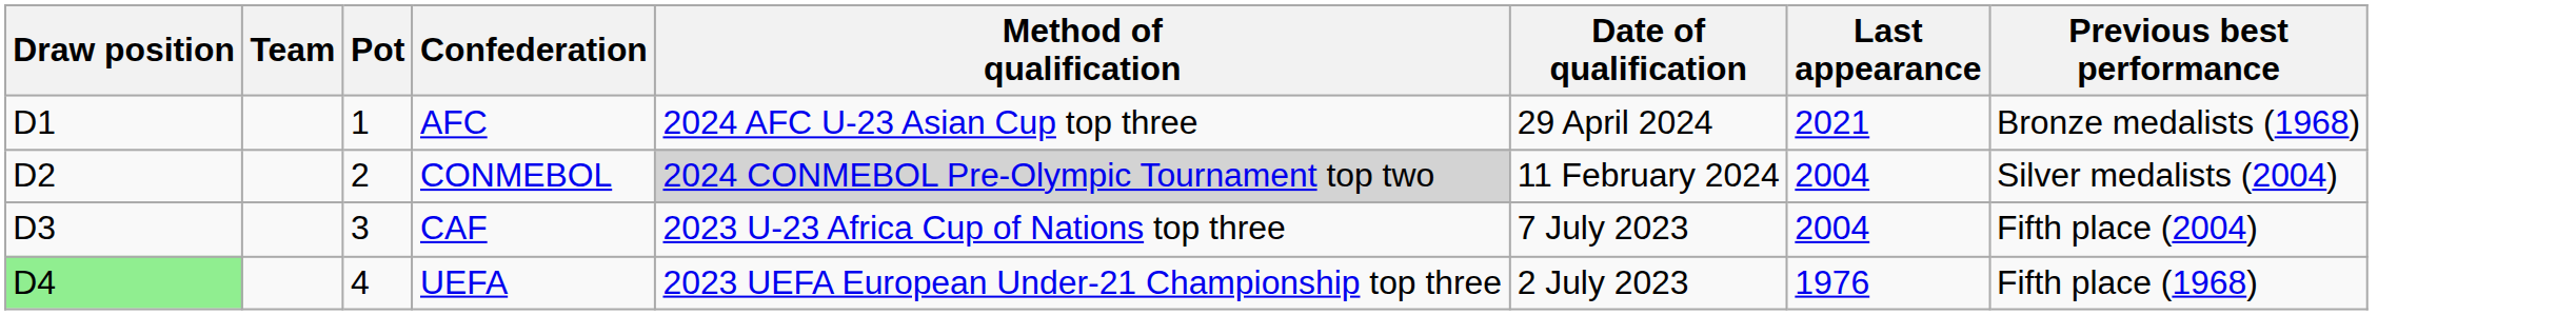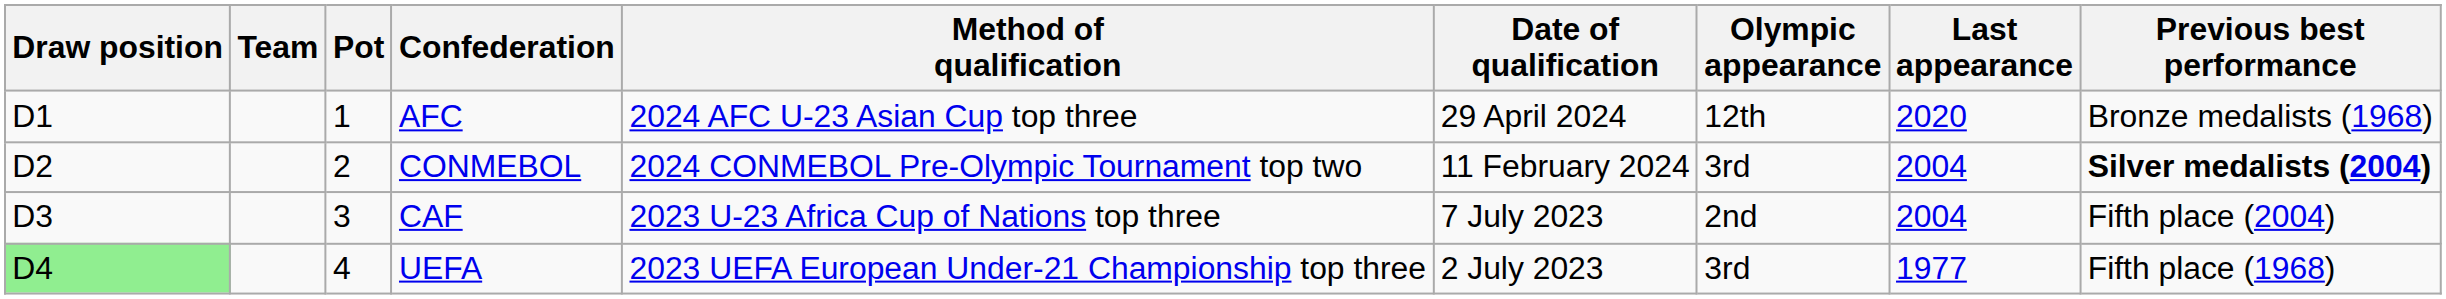 <table class="wikitable sortable">
 <tr>
 <th>Draw position</th>
 <th>Team</th>
 <th>Pot</th>
 <th>Confederation</th>
 <th>Method of<br>qualification</th>
 <th>Date of<br>qualification</th>
+<th>Olympic<br>appearance</th>
 <th>Last<br>appearance</th>
 <th>Previous best<br>performance</th>
 </tr>
 <tr>
 <td>D1</td>
 <td style=white-space:nowrap></td>
 <td>1</td>
 <td><a href='#'>AFC</a></td>
 <td><a href='#'>2024 AFC U-23 Asian Cup</a> top three</td>
 <td>29 April 2024</td>
-<td><a href='#'>2021</a></td>
+<td data-sort-value="12">12th</td>
+<td><a href='#'>2020</a></td>
 <td data-sort-value="3">Bronze medalists (<a href='#'>1968</a>)</td>
 </tr>
 <tr>
 <td>D2</td>
 <td style=white-space:nowrap></td>
 <td>2</td>
 <td><a href='#'>CONMEBOL</a></td>
-<td style="background: lightgrey;"><a href='#'>2024 CONMEBOL Pre-Olympic Tournament</a> top two</td>
+<td><a href='#'>2024 CONMEBOL Pre-Olympic Tournament</a> top two</td>
 <td>11 February 2024</td>
+<td data-sort-value="3">3rd</td>
 <td><a href='#'>2004</a></td>
-<td data-sort-value="2">Silver medalists (<a href='#'>2004</a>)</td>
+<td data-sort-value="2"><strong>Silver medalists (<a href='#'>2004</a>)</strong></td>
 </tr>
 <tr>
 <td>D3</td>
 <td style=white-space:nowrap></td>
 <td>3</td>
 <td><a href='#'>CAF</a></td>
 <td><a href='#'>2023 U-23 Africa Cup of Nations</a> top three</td>
 <td>7 July 2023</td>
+<td data-sort value="2">2nd</td>
 <td><a href='#'>2004</a></td>
 <td data-sort-value="5">Fifth place (<a href='#'>2004</a>)</td>
 </tr>
 <tr>
 <td style="background: lightgreen;">D4</td>
 <td style=white-space:nowrap></td>
 <td>4</td>
 <td><a href='#'>UEFA</a></td>
 <td><a href='#'>2023 UEFA European Under-21 Championship</a> top three</td>
 <td>2 July 2023</td>
-<td><a href='#'>1976</a></td>
+<td data-sort-value="3">3rd</td>
+<td><a href='#'>1977</a></td>
 <td data-sort-value="5">Fifth place (<a href='#'>1968</a>)</td>
 </tr>
 </table>
